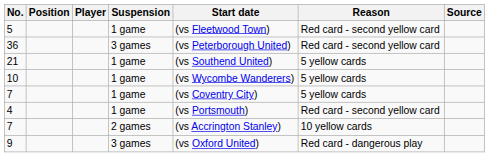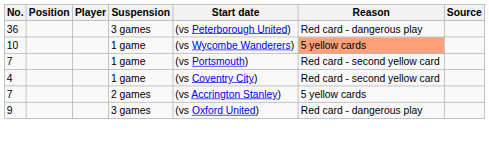 <table width=80% class="wikitable sortable" style="text-align:center; font-size:95%; text-align:left">
 <tr>
 <th>No.</th>
 <th>Position</th>
 <th>Player</th>
 <th>Suspension</th>
 <th>Start date</th>
 <th>Reason</th>
 <th>Source</th>
 </tr>
 <tr>
-<td>5</td>
-<td></td>
-<td></td>
-<td>1 game</td>
-<td> (vs <a href='#'>Fleetwood Town</a>)</td>
-<td>Red card - second yellow card</td>
-<td></td>
-</tr>
-<tr>
 <td>36</td>
 <td></td>
 <td></td>
 <td>3 games</td>
 <td> (vs <a href='#'>Peterborough United</a>)</td>
-<td>Red card - second yellow card</td>
-<td></td>
-</tr>
-<tr>
-<td>21</td>
-<td></td>
-<td></td>
-<td>1 game</td>
-<td> (vs <a href='#'>Southend United</a>)</td>
-<td>5 yellow cards</td>
+<td>Red card - dangerous play</td>
 <td></td>
 </tr>
 <tr>
 <td>10</td>
 <td></td>
 <td></td>
 <td>1 game</td>
 <td> (vs <a href='#'>Wycombe Wanderers</a>)</td>
-<td>5 yellow cards</td>
+<td style="background: lightsalmon;">5 yellow cards</td>
 <td></td>
 </tr>
 <tr>
 <td>7</td>
 <td></td>
 <td></td>
 <td>1 game</td>
-<td> (vs <a href='#'>Coventry City</a>)</td>
-<td>5 yellow cards</td>
+<td> (vs <a href='#'>Portsmouth</a>)</td>
+<td>Red card - second yellow card</td>
 <td></td>
 </tr>
 <tr>
 <td>4</td>
 <td></td>
 <td></td>
 <td>1 game</td>
-<td> (vs <a href='#'>Portsmouth</a>)</td>
+<td> (vs <a href='#'>Coventry City</a>)</td>
 <td>Red card - second yellow card</td>
 <td></td>
 </tr>
 <tr>
 <td>7</td>
 <td></td>
 <td></td>
 <td>2 games</td>
 <td> (vs <a href='#'>Accrington Stanley</a>)</td>
-<td>10 yellow cards</td>
+<td>5 yellow cards</td>
 <td></td>
 </tr>
 <tr>
 <td>9</td>
 <td></td>
 <td></td>
 <td>3 games</td>
 <td> (vs <a href='#'>Oxford United</a>)</td>
 <td>Red card - dangerous play</td>
 <td></td>
 </tr>
 </table>
